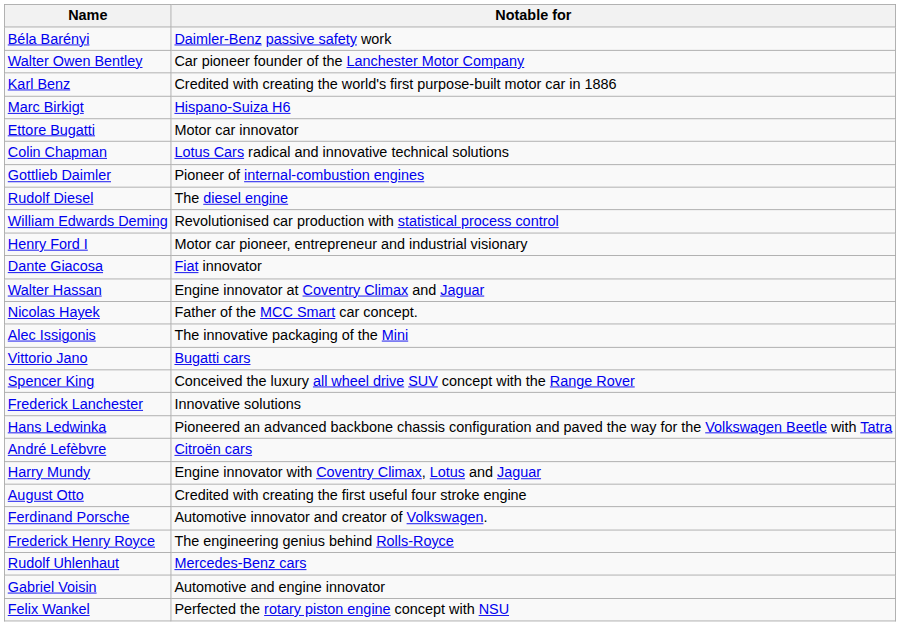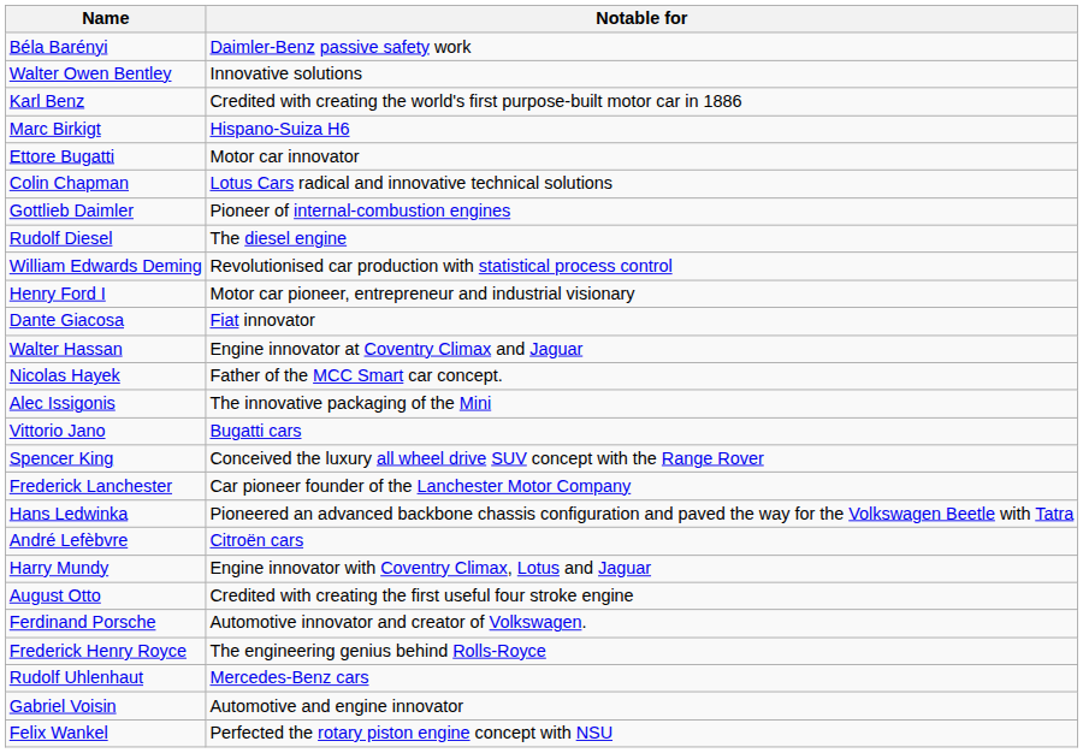 <table class="wikitable">
 <tr>
 <th>Name</th>
 <th>Notable for</th>
 </tr>
 <tr>
 <td><a href='#'>Béla Barényi</a></td>
 <td><a href='#'>Daimler-Benz</a> <a href='#'>passive safety</a> work</td>
 </tr>
 <tr>
 <td><a href='#'>Walter Owen Bentley</a></td>
-<td>Car pioneer founder of the <a href='#'>Lanchester Motor Company</a></td>
+<td>Innovative solutions</td>
 </tr>
 <tr>
 <td><a href='#'>Karl Benz</a></td>
 <td>Credited with creating the world's first purpose-built motor car in 1886</td>
 </tr>
 <tr>
 <td><a href='#'>Marc Birkigt</a></td>
 <td><a href='#'>Hispano-Suiza H6</a></td>
 </tr>
 <tr>
 <td><a href='#'>Ettore Bugatti</a></td>
 <td>Motor car innovator</td>
 </tr>
 <tr>
 <td><a href='#'>Colin Chapman</a></td>
 <td><a href='#'>Lotus Cars</a> radical and innovative technical solutions</td>
 </tr>
 <tr>
 <td><a href='#'>Gottlieb Daimler</a></td>
 <td>Pioneer of <a href='#'>internal-combustion engines</a></td>
 </tr>
 <tr>
 <td><a href='#'>Rudolf Diesel</a></td>
 <td>The <a href='#'>diesel engine</a></td>
 </tr>
 <tr>
 <td><a href='#'>William Edwards Deming</a></td>
 <td>Revolutionised car production with <a href='#'>statistical process control</a></td>
 </tr>
 <tr>
 <td><a href='#'>Henry Ford I</a></td>
 <td>Motor car pioneer, entrepreneur and industrial visionary</td>
 </tr>
 <tr>
 <td><a href='#'>Dante Giacosa</a></td>
 <td><a href='#'>Fiat</a> innovator</td>
 </tr>
 <tr>
 <td><a href='#'>Walter Hassan</a></td>
 <td>Engine innovator at <a href='#'>Coventry Climax</a> and <a href='#'>Jaguar</a></td>
 </tr>
 <tr>
 <td><a href='#'>Nicolas Hayek</a></td>
 <td>Father of the <a href='#'>MCC Smart</a> car concept.</td>
 </tr>
 <tr>
 <td><a href='#'>Alec Issigonis</a></td>
 <td>The innovative packaging of the <a href='#'>Mini</a></td>
 </tr>
 <tr>
 <td><a href='#'>Vittorio Jano</a></td>
 <td><a href='#'>Bugatti cars</a></td>
 </tr>
 <tr>
 <td><a href='#'>Spencer King</a></td>
 <td>Conceived the luxury <a href='#'>all wheel drive</a> <a href='#'>SUV</a> concept with the <a href='#'>Range Rover</a></td>
 </tr>
 <tr>
 <td><a href='#'>Frederick Lanchester</a></td>
-<td>Innovative solutions</td>
+<td>Car pioneer founder of the <a href='#'>Lanchester Motor Company</a></td>
 </tr>
 <tr>
 <td><a href='#'>Hans Ledwinka</a></td>
 <td>Pioneered an advanced backbone chassis configuration and paved the way for the <a href='#'>Volkswagen Beetle</a> with <a href='#'>Tatra</a></td>
 </tr>
 <tr>
 <td><a href='#'>André Lefèbvre</a></td>
 <td><a href='#'>Citroën cars</a></td>
 </tr>
 <tr>
 <td><a href='#'>Harry Mundy</a></td>
 <td>Engine innovator with <a href='#'>Coventry Climax</a>, <a href='#'>Lotus</a> and <a href='#'>Jaguar</a></td>
 </tr>
 <tr>
 <td><a href='#'>August Otto</a></td>
 <td>Credited with creating the first useful four stroke engine</td>
 </tr>
 <tr>
 <td><a href='#'>Ferdinand Porsche</a></td>
 <td>Automotive innovator and creator of <a href='#'>Volkswagen</a>.</td>
 </tr>
 <tr>
 <td><a href='#'>Frederick Henry Royce</a></td>
 <td>The engineering genius behind <a href='#'>Rolls-Royce</a></td>
 </tr>
 <tr>
 <td><a href='#'>Rudolf Uhlenhaut</a></td>
 <td><a href='#'>Mercedes-Benz cars</a></td>
 </tr>
 <tr>
 <td><a href='#'>Gabriel Voisin</a></td>
 <td>Automotive and engine innovator</td>
 </tr>
 <tr>
 <td><a href='#'>Felix Wankel</a></td>
 <td>Perfected the <a href='#'>rotary piston engine</a> concept with <a href='#'>NSU</a></td>
 </tr>
 </table>
